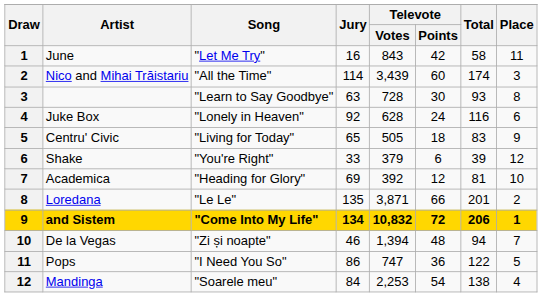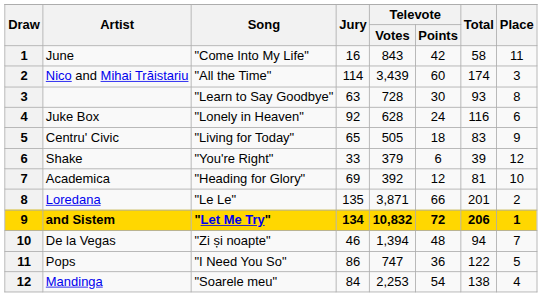 <table class="wikitable sortable plainrowheaders" style="margin: 1em auto 1em auto; text-align:center;">
 <tr>
 </tr>
 <tr>
 <th rowspan="2">Draw</th>
 <th rowspan="2">Artist</th>
 <th rowspan="2">Song</th>
 <th rowspan="2">Jury</th>
 <th colspan="2">Televote</th>
 <th rowspan="2">Total</th>
 <th rowspan="2">Place</th>
 </tr>
 <tr>
 <th>Votes</th>
 <th>Points</th>
 </tr>
 <tr>
 <th scope="row" style="text-align:center">1</th>
 <td style="text-align:left">June</td>
-<td style="text-align:left">"<a href='#'>Let Me Try</a>"</td>
+<td style="text-align:left">"Come Into My Life"</td>
 <td>16</td>
 <td>843</td>
 <td>42</td>
 <td>58</td>
 <td>11</td>
 </tr>
 <tr>
 <th scope="row" style="text-align:center">2</th>
 <td style="text-align:left"><a href='#'>Nico</a> and <a href='#'>Mihai Trăistariu</a></td>
 <td style="text-align:left">"All the Time"</td>
 <td>114</td>
 <td>3,439</td>
 <td>60</td>
 <td>174</td>
 <td>3</td>
 </tr>
 <tr>
 <th scope="row" style="text-align:center">3</th>
 <td style="text-align:left"></td>
 <td style="text-align:left">"Learn to Say Goodbye"</td>
 <td>63</td>
 <td>728</td>
 <td>30</td>
 <td>93</td>
 <td>8</td>
 </tr>
 <tr>
 <th scope="row" style="text-align:center">4</th>
 <td style="text-align:left">Juke Box</td>
 <td style="text-align:left">"Lonely in Heaven"</td>
 <td>92</td>
 <td>628</td>
 <td>24</td>
 <td>116</td>
 <td>6</td>
 </tr>
 <tr>
 <th scope="row" style="text-align:center">5</th>
 <td style="text-align:left">Centru' Civic</td>
 <td style="text-align:left">"Living for Today"</td>
 <td>65</td>
 <td>505</td>
 <td>18</td>
 <td>83</td>
 <td>9</td>
 </tr>
 <tr>
 <th scope="row" style="text-align:center">6</th>
 <td style="text-align:left">Shake</td>
 <td style="text-align:left">"You're Right"</td>
 <td>33</td>
 <td>379</td>
 <td>6</td>
 <td>39</td>
 <td>12</td>
 </tr>
 <tr>
 <th scope="row" style="text-align:center">7</th>
 <td style="text-align:left">Academica</td>
 <td style="text-align:left">"Heading for Glory"</td>
 <td>69</td>
 <td>392</td>
 <td>12</td>
 <td>81</td>
 <td>10</td>
 </tr>
 <tr>
 <th scope="row" style="text-align:center">8</th>
 <td style="text-align:left"><a href='#'>Loredana</a></td>
 <td style="text-align:left">"Le Le"</td>
 <td>135</td>
 <td>3,871</td>
 <td>66</td>
 <td>201</td>
 <td>2</td>
 </tr>
 <tr style="font-weight:bold; background:gold;">
 <th scope="row" style="font-weight:bold; background:gold; text-align:center">9</th>
 <td style="text-align:left"> and Sistem</td>
-<td style="text-align:left">"Come Into My Life"</td>
+<td style="text-align:left">"<a href='#'>Let Me Try</a>"</td>
 <td>134</td>
 <td>10,832</td>
 <td>72</td>
 <td>206</td>
 <td>1</td>
 </tr>
 <tr>
 <th scope="row" style="text-align:center">10</th>
 <td style="text-align:left">De la Vegas</td>
 <td style="text-align:left">"Zi și noapte"</td>
 <td>46</td>
 <td>1,394</td>
 <td>48</td>
 <td>94</td>
 <td>7</td>
 </tr>
 <tr>
 <th scope="row" style="text-align:center">11</th>
 <td style="text-align:left">Pops</td>
 <td style="text-align:left">"I Need You So"</td>
 <td>86</td>
 <td>747</td>
 <td>36</td>
 <td>122</td>
 <td>5</td>
 </tr>
 <tr>
 <th scope="row" style="text-align:center">12</th>
 <td style="text-align:left"><a href='#'>Mandinga</a></td>
 <td style="text-align:left">"Soarele meu"</td>
 <td>84</td>
 <td>2,253</td>
 <td>54</td>
 <td>138</td>
 <td>4</td>
 </tr>
 </table>
